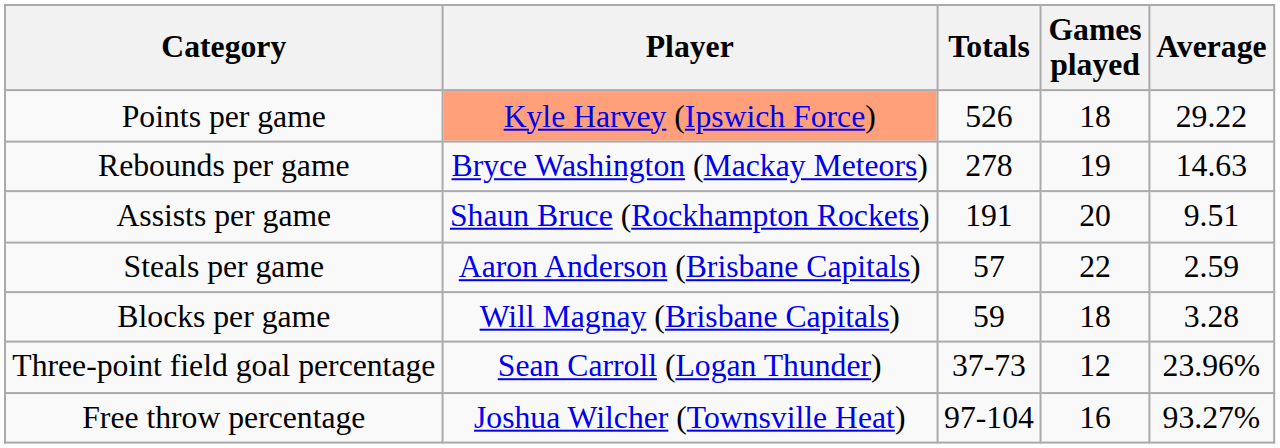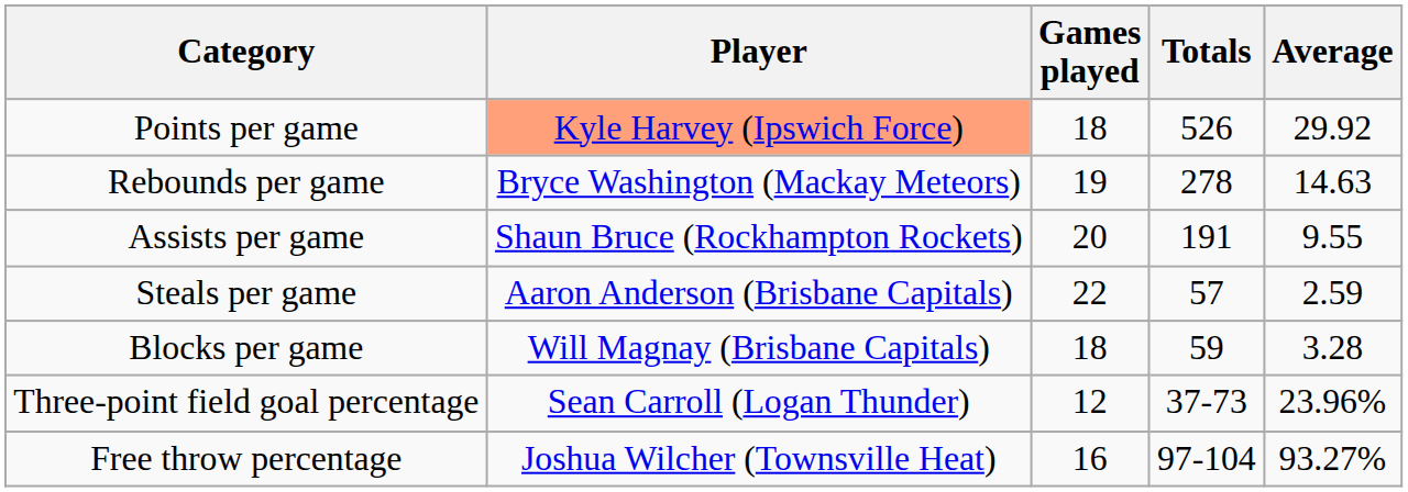 <table class="wikitable" style="text-align:center">
 <tr>
 <th>Category</th>
 <th>Player</th>
+<th>Games<br>played</th>
 <th>Totals</th>
-<th>Games<br>played</th>
 <th>Average</th>
 </tr>
 <tr>
 <td>Points per game</td>
 <td style="background: lightsalmon;"><a href='#'>Kyle Harvey</a> (<a href='#'>Ipswich Force</a>)</td>
+<td>18</td>
 <td>526</td>
-<td>18</td>
-<td>29.22</td>
+<td>29.92</td>
 </tr>
 <tr>
 <td>Rebounds per game</td>
 <td><a href='#'>Bryce Washington</a> (<a href='#'>Mackay Meteors</a>)</td>
+<td>19</td>
 <td>278</td>
-<td>19</td>
 <td>14.63</td>
 </tr>
 <tr>
 <td>Assists per game</td>
 <td><a href='#'>Shaun Bruce</a> (<a href='#'>Rockhampton Rockets</a>)</td>
+<td>20</td>
 <td>191</td>
-<td>20</td>
-<td>9.51</td>
+<td>9.55</td>
 </tr>
 <tr>
 <td>Steals per game</td>
 <td><a href='#'>Aaron Anderson</a> (<a href='#'>Brisbane Capitals</a>)</td>
+<td>22</td>
 <td>57</td>
-<td>22</td>
 <td>2.59</td>
 </tr>
 <tr>
 <td>Blocks per game</td>
 <td><a href='#'>Will Magnay</a> (<a href='#'>Brisbane Capitals</a>)</td>
+<td>18</td>
 <td>59</td>
-<td>18</td>
 <td>3.28</td>
 </tr>
 <tr>
 <td>Three-point field goal percentage</td>
 <td><a href='#'>Sean Carroll</a> (<a href='#'>Logan Thunder</a>)</td>
+<td>12</td>
 <td>37-73</td>
-<td>12</td>
 <td>23.96%</td>
 </tr>
 <tr>
 <td>Free throw percentage</td>
 <td><a href='#'>Joshua Wilcher</a> (<a href='#'>Townsville Heat</a>)</td>
+<td>16</td>
 <td>97-104</td>
-<td>16</td>
 <td>93.27%</td>
 </tr>
 </table>
